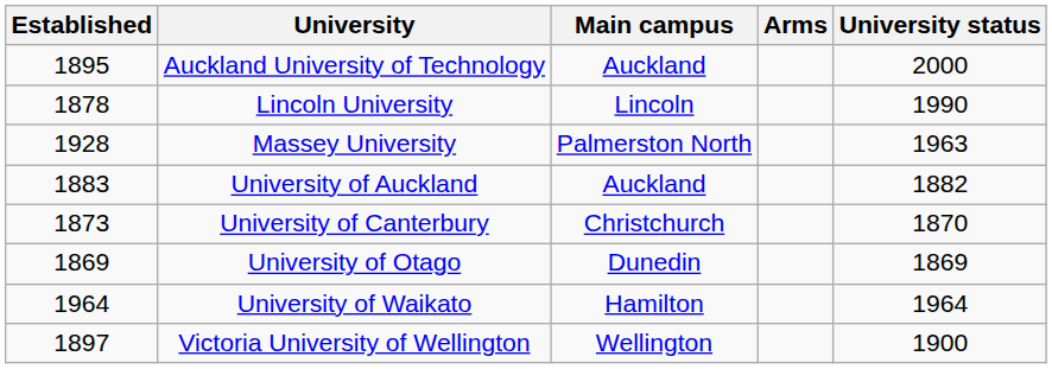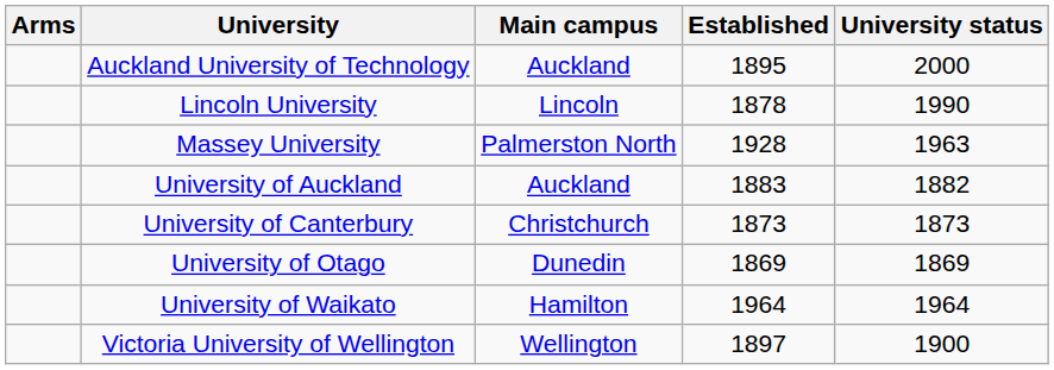 <table class="wikitable sortable" border="1" style="text-align: center;">
 <tr>
-<th scope="col">Established</th>
+<th>Arms</th>
 <th scope="col">University</th>
 <th scope="col">Main campus</th>
-<th>Arms</th>
+<th scope="col">Established</th>
 <th>University status</th>
 </tr>
 <tr>
-<td>1895</td>
+<td></td>
 <td><a href='#'>Auckland University of Technology</a></td>
 <td><a href='#'>Auckland</a></td>
-<td></td>
+<td>1895</td>
 <td>2000</td>
 </tr>
 <tr>
-<td>1878</td>
+<td></td>
 <td><a href='#'>Lincoln University</a></td>
 <td><a href='#'>Lincoln</a></td>
-<td></td>
+<td>1878</td>
 <td>1990</td>
 </tr>
 <tr>
-<td>1928</td>
+<td></td>
 <td><a href='#'>Massey University</a></td>
 <td><a href='#'>Palmerston North</a></td>
-<td></td>
+<td>1928</td>
 <td>1963</td>
 </tr>
 <tr>
-<td>1883</td>
+<td></td>
 <td><a href='#'>University of Auckland</a></td>
 <td><a href='#'>Auckland</a></td>
-<td></td>
+<td>1883</td>
 <td>1882</td>
 </tr>
 <tr>
-<td>1873</td>
+<td></td>
 <td><a href='#'>University of Canterbury</a></td>
 <td><a href='#'>Christchurch</a></td>
-<td></td>
-<td>1870</td>
+<td>1873</td>
+<td>1873</td>
 </tr>
 <tr>
-<td>1869</td>
+<td></td>
 <td><a href='#'>University of Otago</a></td>
 <td><a href='#'>Dunedin</a></td>
-<td></td>
+<td>1869</td>
 <td>1869</td>
 </tr>
 <tr>
-<td>1964</td>
+<td></td>
 <td><a href='#'>University of Waikato</a></td>
 <td><a href='#'>Hamilton</a></td>
-<td></td>
+<td>1964</td>
 <td>1964</td>
 </tr>
 <tr>
-<td>1897</td>
+<td></td>
 <td><a href='#'>Victoria University of Wellington</a></td>
 <td><a href='#'>Wellington</a></td>
-<td></td>
+<td>1897</td>
 <td>1900</td>
 </tr>
 </table>
